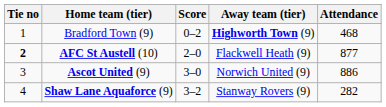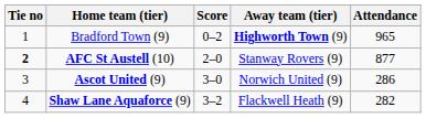 <table class="wikitable" style="text-align: center; font-size:85%">
 <tr>
 <th>Tie no</th>
 <th>Home team (tier)</th>
 <th>Score</th>
 <th>Away team (tier)</th>
 <th>Attendance</th>
 </tr>
 <tr>
 <td>1</td>
 <td><a href='#'>Bradford Town</a> (9)</td>
 <td>0–2</td>
 <td><strong><a href='#'>Highworth Town</a></strong> (9)</td>
-<td>468</td>
+<td>965</td>
 </tr>
 <tr>
 <td><strong>2</strong></td>
 <td><strong><a href='#'>AFC St Austell</a></strong> (10)</td>
 <td>2–0</td>
-<td><a href='#'>Flackwell Heath</a> (9)</td>
+<td><a href='#'>Stanway Rovers</a> (9)</td>
 <td>877</td>
 </tr>
 <tr>
 <td>3</td>
 <td><strong><a href='#'>Ascot United</a></strong> (9)</td>
 <td>3–0</td>
 <td><a href='#'>Norwich United</a> (9)</td>
-<td>886</td>
+<td>286</td>
 </tr>
 <tr>
 <td>4</td>
 <td><strong><a href='#'>Shaw Lane Aquaforce</a></strong> (9)</td>
 <td>3–2</td>
-<td><a href='#'>Stanway Rovers</a> (9)</td>
+<td><a href='#'>Flackwell Heath</a> (9)</td>
 <td>282</td>
 </tr>
 </table>
